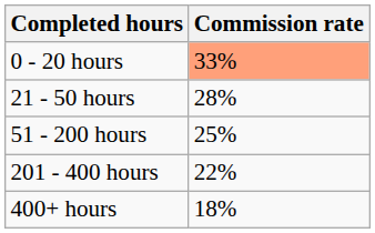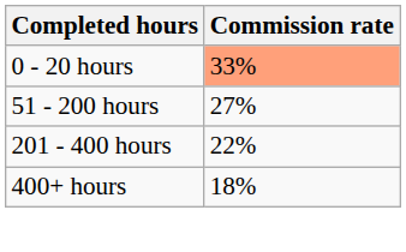 <table class="wikitable">
 <tr>
 <th>Completed hours</th>
 <th>Commission rate</th>
 </tr>
 <tr>
 <td>0 - 20 hours</td>
 <td style="background: lightsalmon;">33%</td>
 </tr>
 <tr>
-<td>21 - 50 hours</td>
-<td>28%</td>
-</tr>
-<tr>
 <td>51 - 200 hours</td>
-<td>25%</td>
+<td>27%</td>
 </tr>
 <tr>
 <td>201 - 400 hours</td>
 <td>22%</td>
 </tr>
 <tr>
 <td>400+ hours</td>
 <td>18%</td>
 </tr>
 </table>
